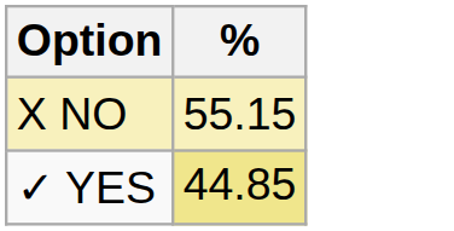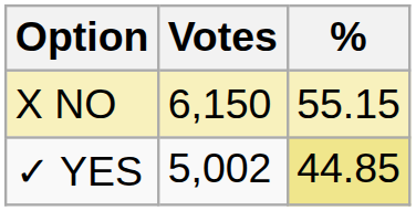 <table class="wikitable">
 <tr>
 <th>Option</th>
+<th>Votes</th>
 <th>%</th>
 </tr>
 <tr>
 <td style=background:#f8f1bd>X NO</td>
+<td style=background:#f8f1bd>6,150</td>
 <td style=background:#f8f1bd>55.15</td>
 </tr>
 <tr>
 <td>✓ YES</td>
+<td>5,002</td>
 <td style="background: khaki;">44.85</td>
 </tr>
 </table>
